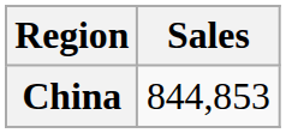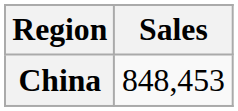 <table class="wikitable plainrowheaders" style="text-align:center;">
 <tr>
 <th>Region</th>
 <th>Sales</th>
 </tr>
 <tr>
 <th scope="row">China  </th>
-<td>844,853</td>
+<td>848,453</td>
 </tr>
 </table>
